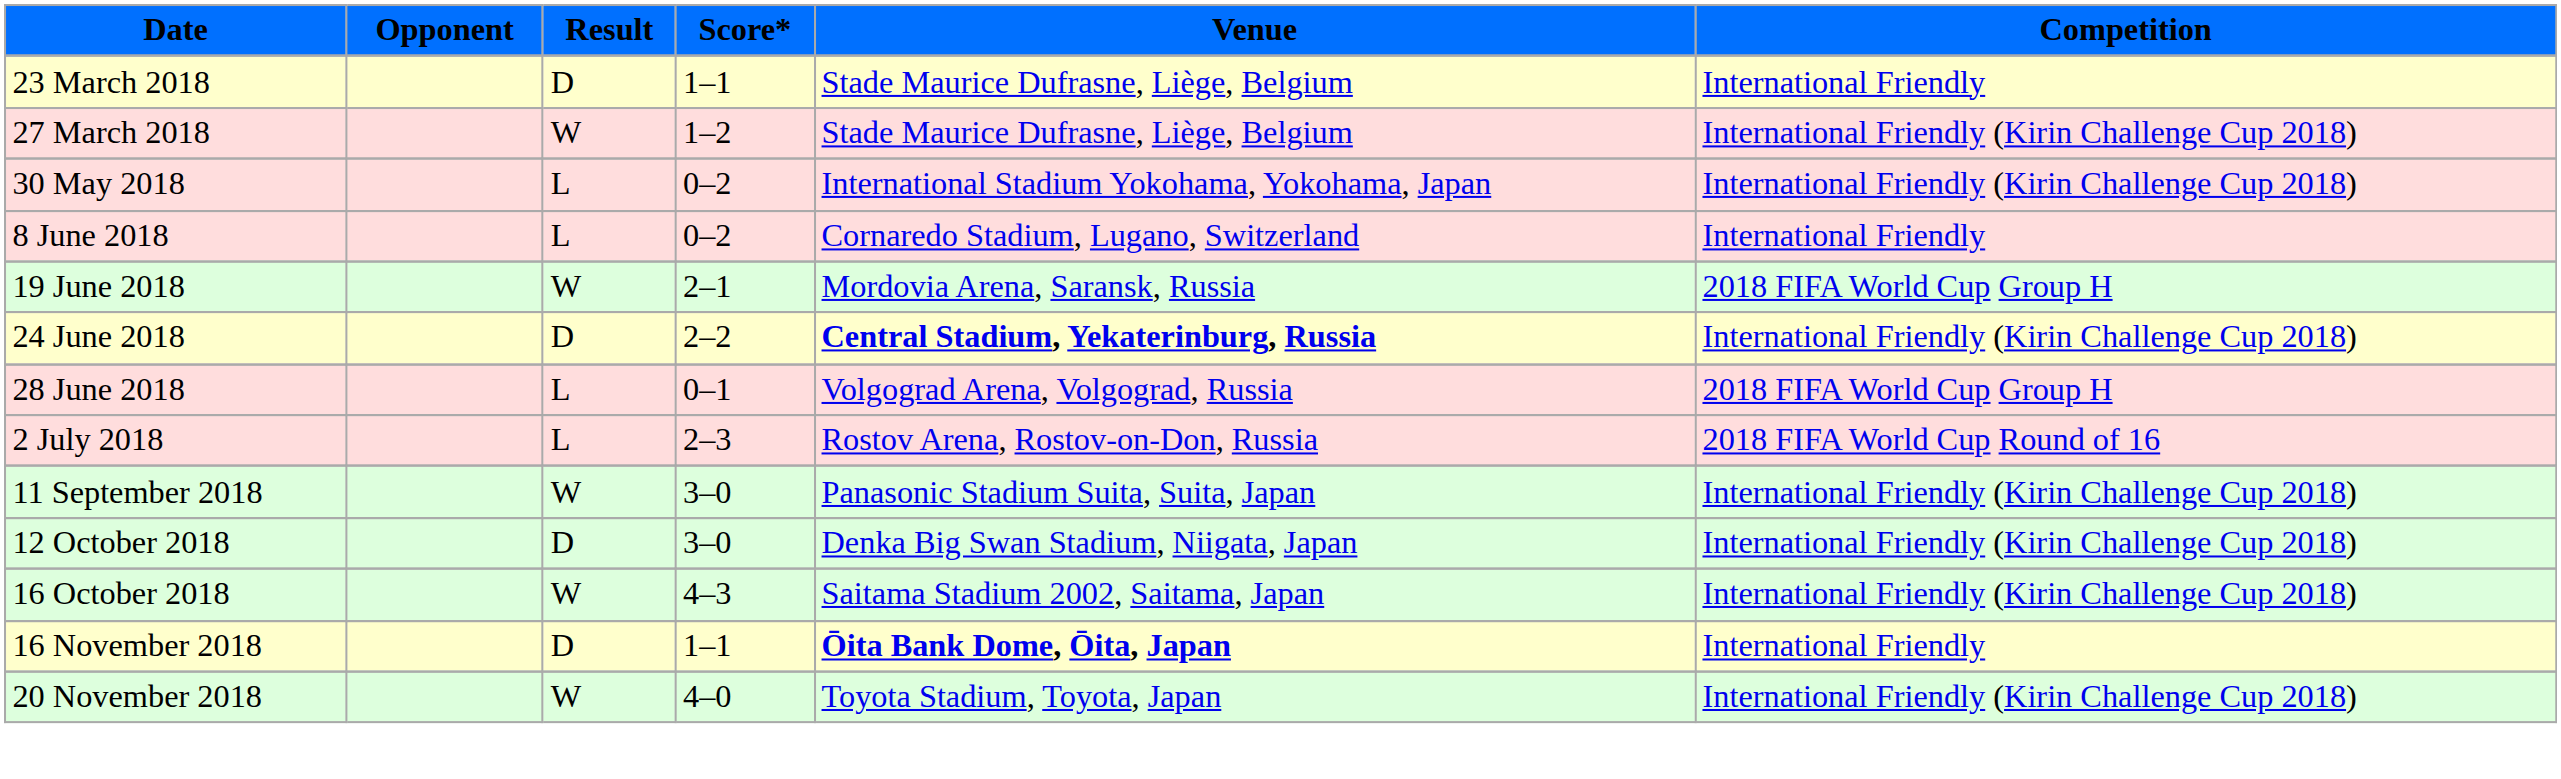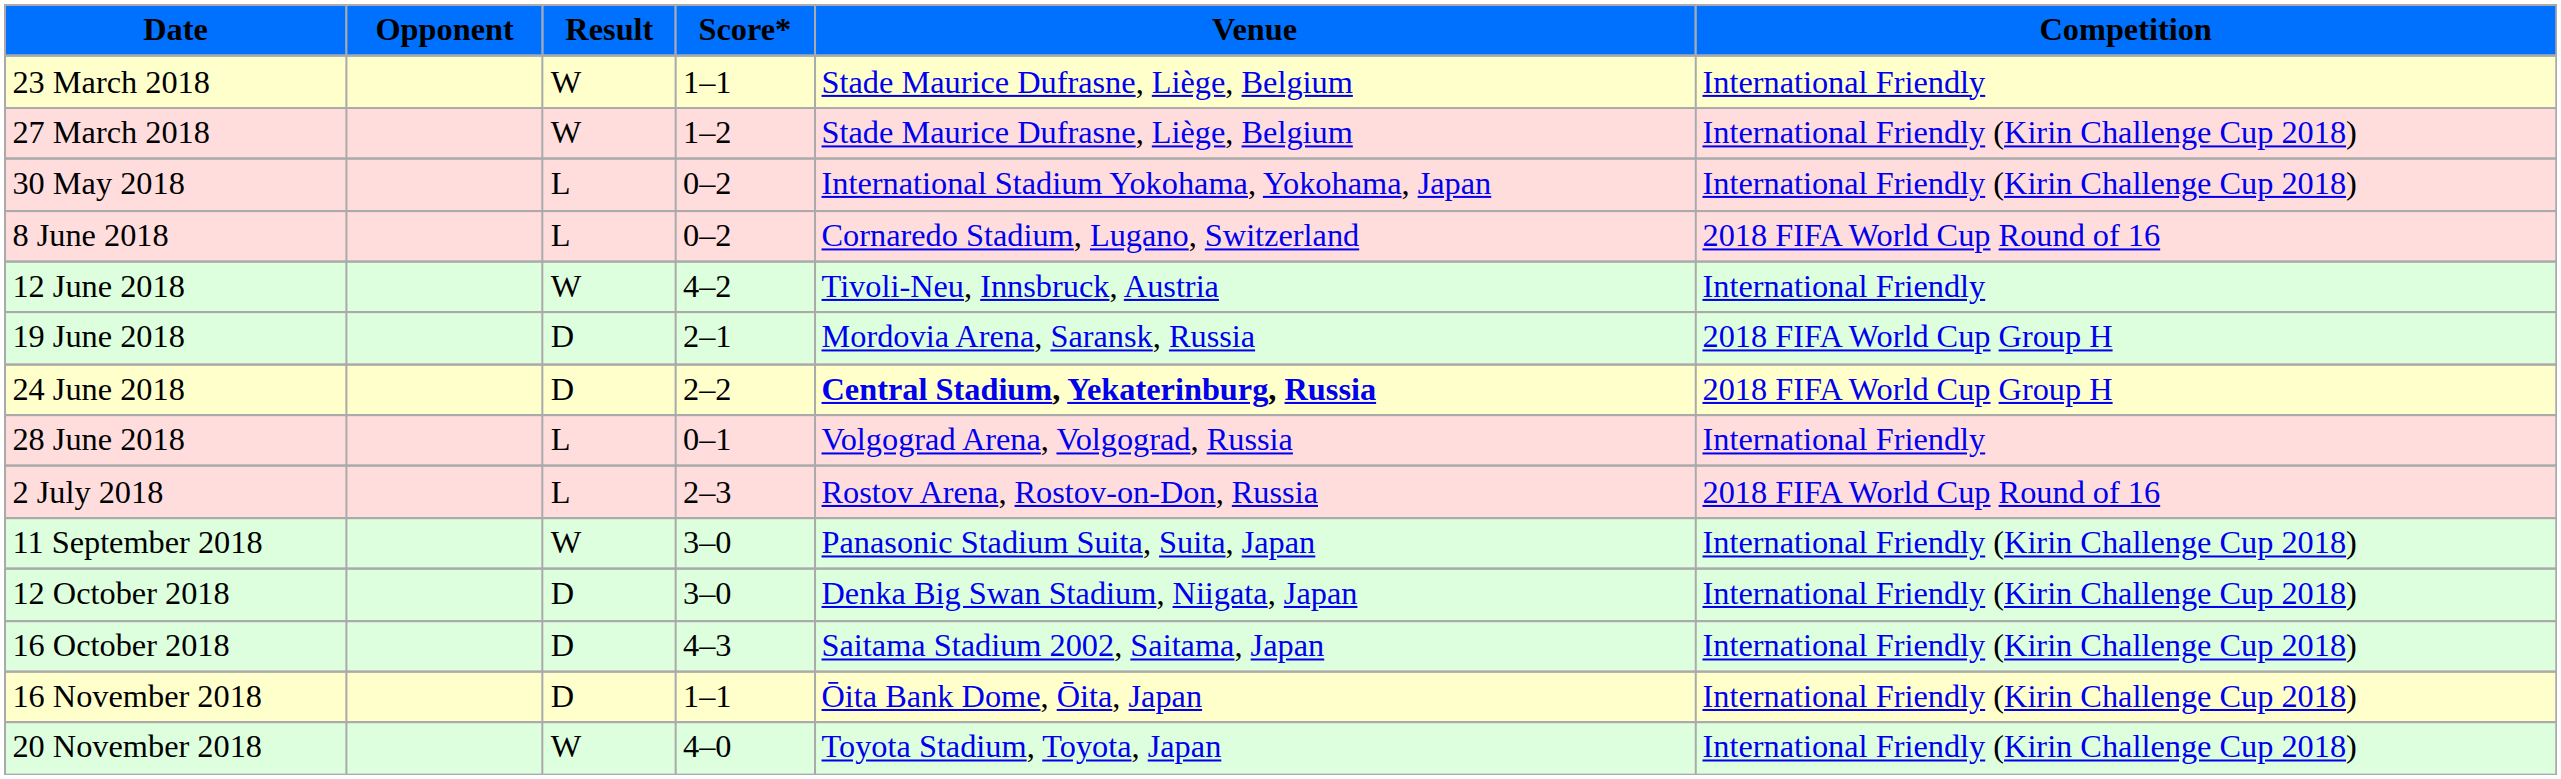 <table width=100% class="wikitable">
 <tr>
 <th style="background:#0070FF;"><span>Date</span></th>
 <th style="background:#0070FF;"><span>Opponent</span></th>
 <th style="background:#0070FF;"><span>Result</span></th>
 <th style="background:#0070FF;"><span>Score*</span></th>
 <th style="background:#0070FF;"><span>Venue</span></th>
 <th style="background:#0070FF;"><span>Competition</span></th>
 </tr>
 <tr>
 </tr>
 <tr style="background:#ffffcc;">
 <td>23 March 2018</td>
 <td></td>
-<td>D</td>
+<td>W</td>
 <td>1–1</td>
 <td> <a href='#'>Stade Maurice Dufrasne</a>, <a href='#'>Liège</a>, <a href='#'>Belgium</a></td>
 <td><a href='#'>International Friendly</a></td>
 </tr>
 <tr style="background:#fdd;">
 <td>27 March 2018</td>
 <td></td>
 <td>W</td>
 <td>1–2</td>
 <td> <a href='#'>Stade Maurice Dufrasne</a>, <a href='#'>Liège</a>, <a href='#'>Belgium</a></td>
 <td><a href='#'>International Friendly</a> (<a href='#'>Kirin Challenge Cup 2018</a>)</td>
 </tr>
 <tr>
 </tr>
 <tr style="background:#fdd;">
 <td>30 May 2018</td>
 <td></td>
 <td>L</td>
 <td>0–2</td>
 <td> <a href='#'>International Stadium Yokohama</a>, <a href='#'>Yokohama</a>, <a href='#'>Japan</a></td>
 <td><a href='#'>International Friendly</a> (<a href='#'>Kirin Challenge Cup 2018</a>)</td>
 </tr>
 <tr>
 </tr>
 <tr style="background:#fdd;">
 <td>8 June 2018</td>
 <td></td>
 <td>L</td>
 <td>0–2</td>
 <td> <a href='#'>Cornaredo Stadium</a>, <a href='#'>Lugano</a>, <a href='#'>Switzerland</a></td>
-<td><a href='#'>International Friendly</a></td>
+<td><a href='#'>2018 FIFA World Cup</a> <a href='#'>Round of 16</a></td>
 </tr>
 <tr>
+</tr>
+<tr style="background:#dfd;">
+<td>12 June 2018</td>
+<td></td>
+<td>W</td>
+<td>4–2</td>
+<td> <a href='#'>Tivoli-Neu</a>, <a href='#'>Innsbruck</a>, <a href='#'>Austria</a></td>
+<td><a href='#'>International Friendly</a></td>
 </tr>
 <tr>
 </tr>
 <tr style="background:#dfd;">
 <td>19 June 2018</td>
 <td></td>
-<td>W</td>
+<td>D</td>
 <td>2–1</td>
 <td> <a href='#'>Mordovia Arena</a>, <a href='#'>Saransk</a>, <a href='#'>Russia</a></td>
 <td><a href='#'>2018 FIFA World Cup</a> <a href='#'>Group H</a></td>
 </tr>
 <tr>
 </tr>
 <tr style="background:#ffffcc;">
 <td>24 June 2018</td>
 <td></td>
 <td>D</td>
 <td>2–2</td>
 <td><strong> <a href='#'>Central Stadium</a>, <a href='#'>Yekaterinburg</a>, <a href='#'>Russia</a></strong></td>
-<td><a href='#'>International Friendly</a> (<a href='#'>Kirin Challenge Cup 2018</a>)</td>
+<td><a href='#'>2018 FIFA World Cup</a> <a href='#'>Group H</a></td>
 </tr>
 <tr>
 </tr>
 <tr style="background:#fdd;">
 <td>28 June 2018</td>
 <td></td>
 <td>L</td>
 <td>0–1</td>
 <td> <a href='#'>Volgograd Arena</a>, <a href='#'>Volgograd</a>, <a href='#'>Russia</a></td>
-<td><a href='#'>2018 FIFA World Cup</a> <a href='#'>Group H</a></td>
+<td><a href='#'>International Friendly</a></td>
 </tr>
 <tr>
 </tr>
 <tr style="background:#fdd;">
 <td>2 July 2018</td>
 <td></td>
 <td>L</td>
 <td>2–3</td>
 <td> <a href='#'>Rostov Arena</a>, <a href='#'>Rostov-on-Don</a>, <a href='#'>Russia</a></td>
 <td><a href='#'>2018 FIFA World Cup</a> <a href='#'>Round of 16</a></td>
 </tr>
 <tr>
 </tr>
 <tr style="background:#dfd;">
 <td>11 September 2018</td>
 <td></td>
 <td>W</td>
 <td>3–0</td>
 <td> <a href='#'>Panasonic Stadium Suita</a>, <a href='#'>Suita</a>, <a href='#'>Japan</a></td>
 <td><a href='#'>International Friendly</a> (<a href='#'>Kirin Challenge Cup 2018</a>)</td>
 </tr>
 <tr>
 </tr>
 <tr style="background:#dfd;">
 <td>12 October 2018</td>
 <td></td>
 <td>D</td>
 <td>3–0</td>
 <td> <a href='#'>Denka Big Swan Stadium</a>, <a href='#'>Niigata</a>, <a href='#'>Japan</a></td>
 <td><a href='#'>International Friendly</a> (<a href='#'>Kirin Challenge Cup 2018</a>)</td>
 </tr>
 <tr>
 </tr>
 <tr style="background:#dfd;">
 <td>16 October 2018</td>
 <td></td>
-<td>W</td>
+<td>D</td>
 <td>4–3</td>
 <td> <a href='#'>Saitama Stadium 2002</a>, <a href='#'>Saitama</a>, <a href='#'>Japan</a></td>
 <td><a href='#'>International Friendly</a> (<a href='#'>Kirin Challenge Cup 2018</a>)</td>
 </tr>
 <tr>
 </tr>
 <tr style="background:#ffffcc;">
 <td>16 November 2018</td>
 <td></td>
 <td>D</td>
 <td>1–1</td>
-<td><strong> <a href='#'>Ōita Bank Dome</a>, <a href='#'>Ōita</a>, <a href='#'>Japan</a></strong></td>
-<td><a href='#'>International Friendly</a></td>
+<td> <a href='#'>Ōita Bank Dome</a>, <a href='#'>Ōita</a>, <a href='#'>Japan</a></td>
+<td><a href='#'>International Friendly</a> (<a href='#'>Kirin Challenge Cup 2018</a>)</td>
 </tr>
 <tr>
 </tr>
 <tr style="background:#dfd;">
 <td>20 November 2018</td>
 <td></td>
 <td>W</td>
 <td>4–0</td>
 <td> <a href='#'>Toyota Stadium</a>, <a href='#'>Toyota</a>, <a href='#'>Japan</a></td>
 <td><a href='#'>International Friendly</a> (<a href='#'>Kirin Challenge Cup 2018</a>)</td>
 </tr>
 </table>
